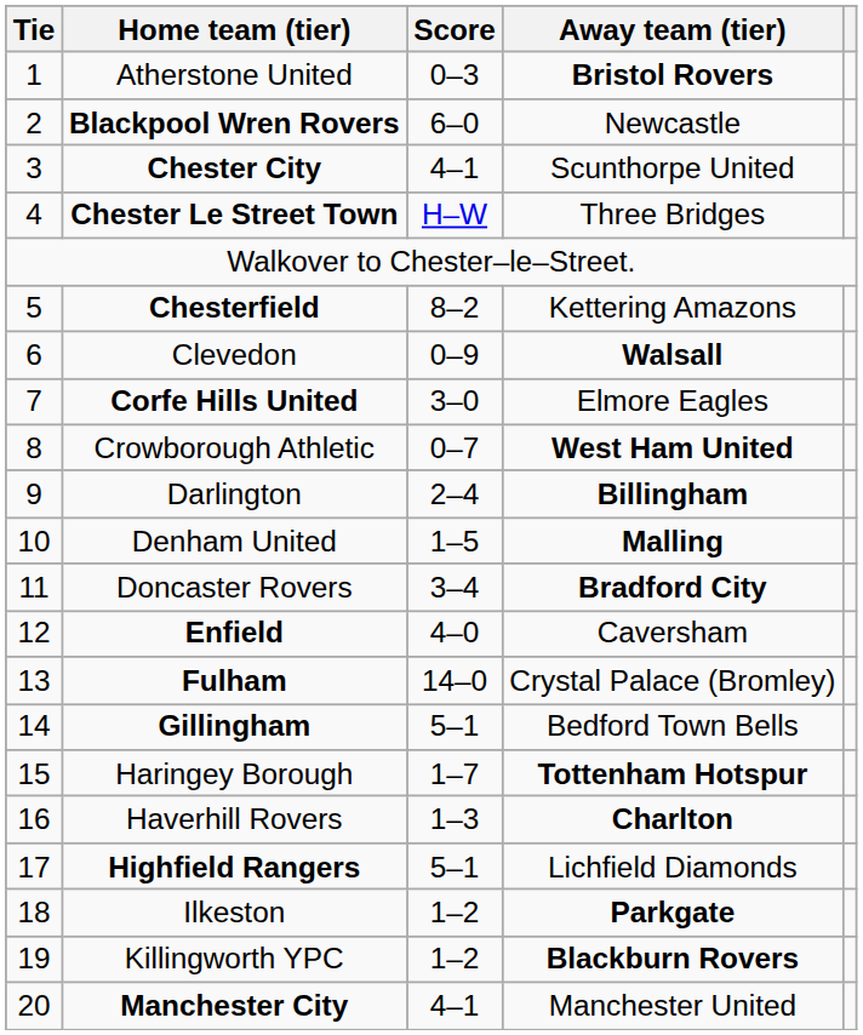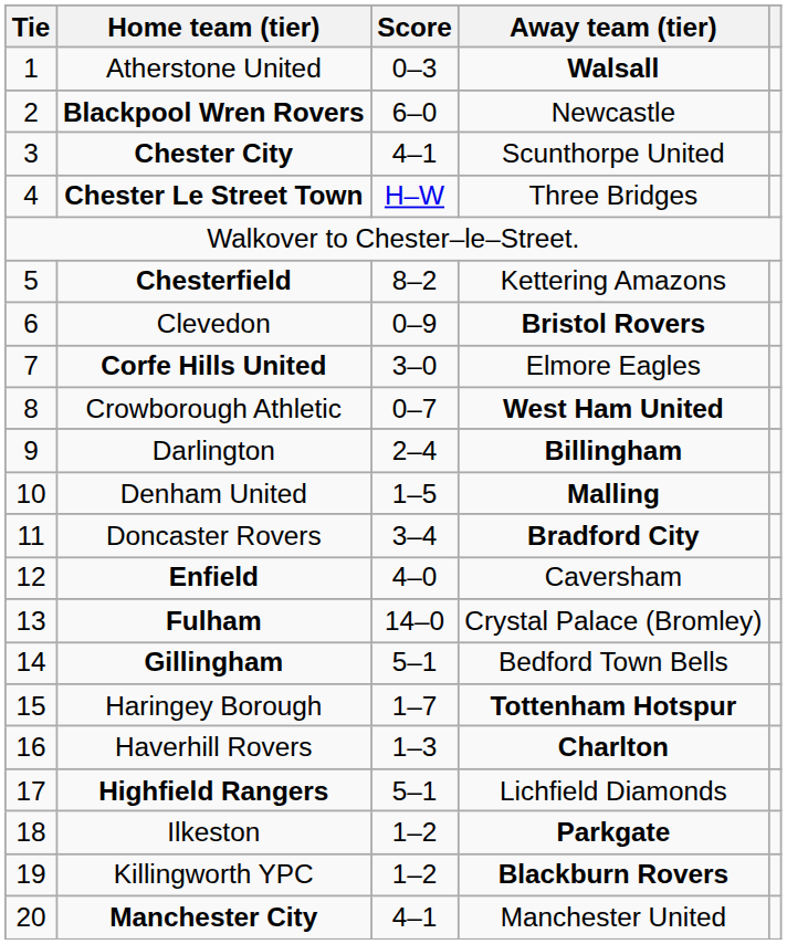 <table class="wikitable" style="text-align:center; font-size:85%">
 <tr>
 <th>Tie</th>
 <th>Home team (tier)</th>
 <th>Score</th>
 <th>Away team (tier)</th>
 <th></th>
 </tr>
 <tr>
 <td align="center">1</td>
 <td>Atherstone United</td>
 <td align="center">0–3</td>
-<td><strong>Bristol Rovers</strong></td>
+<td><strong>Walsall</strong></td>
 <td></td>
 </tr>
 <tr>
 <td align="center">2</td>
 <td><strong>Blackpool Wren Rovers</strong></td>
 <td align="center">6–0</td>
 <td>Newcastle</td>
 <td></td>
 </tr>
 <tr>
 <td align="center">3</td>
 <td><strong>Chester City</strong></td>
 <td align="center">4–1</td>
 <td>Scunthorpe United</td>
 <td></td>
 </tr>
 <tr>
 <td align="center">4</td>
 <td><strong>Chester Le Street Town</strong></td>
 <td align="center"><a href='#'>H–W</a></td>
 <td>Three Bridges</td>
 <td></td>
 </tr>
 <tr>
 <td colspan="5" align="center">Walkover to Chester–le–Street.</td>
 </tr>
 <tr>
 <td align="center">5</td>
 <td><strong>Chesterfield</strong></td>
 <td align="center">8–2</td>
 <td>Kettering Amazons</td>
 <td></td>
 </tr>
 <tr>
 <td align="center">6</td>
 <td>Clevedon</td>
 <td align="center">0–9</td>
-<td><strong>Walsall</strong></td>
+<td><strong>Bristol Rovers</strong></td>
 <td></td>
 </tr>
 <tr>
 <td align="center">7</td>
 <td><strong>Corfe Hills United</strong></td>
 <td align="center">3–0</td>
 <td>Elmore Eagles</td>
 <td></td>
 </tr>
 <tr>
 <td align="center">8</td>
 <td>Crowborough Athletic</td>
 <td align="center">0–7</td>
 <td><strong>West Ham United</strong></td>
 <td></td>
 </tr>
 <tr>
 <td align="center">9</td>
 <td>Darlington</td>
 <td align="center">2–4</td>
 <td><strong>Billingham</strong></td>
 <td></td>
 </tr>
 <tr>
 <td align="center">10</td>
 <td>Denham United</td>
 <td align="center">1–5</td>
 <td><strong>Malling</strong></td>
 <td></td>
 </tr>
 <tr>
 <td align="center">11</td>
 <td>Doncaster Rovers</td>
 <td align="center">3–4</td>
 <td><strong>Bradford City</strong></td>
 <td></td>
 </tr>
 <tr>
 <td align="center">12</td>
 <td><strong>Enfield</strong></td>
 <td align="center">4–0</td>
 <td>Caversham</td>
 <td></td>
 </tr>
 <tr>
 <td align="center">13</td>
 <td><strong>Fulham</strong></td>
 <td align="center">14–0</td>
 <td>Crystal Palace (Bromley)</td>
 <td></td>
 </tr>
 <tr>
 <td align="center">14</td>
 <td><strong>Gillingham</strong></td>
 <td align="center">5–1</td>
 <td>Bedford Town Bells</td>
 <td></td>
 </tr>
 <tr>
 <td align="center">15</td>
 <td>Haringey Borough</td>
 <td align="center">1–7</td>
 <td><strong>Tottenham Hotspur</strong></td>
 <td></td>
 </tr>
 <tr>
 <td align="center">16</td>
 <td>Haverhill Rovers</td>
 <td align="center">1–3</td>
 <td><strong>Charlton</strong></td>
 <td></td>
 </tr>
 <tr>
 <td align="center">17</td>
 <td><strong>Highfield Rangers</strong></td>
 <td align="center">5–1</td>
 <td>Lichfield Diamonds</td>
 <td></td>
 </tr>
 <tr>
 <td align="center">18</td>
 <td>Ilkeston</td>
 <td align="center">1–2</td>
 <td><strong>Parkgate</strong></td>
 <td></td>
 </tr>
 <tr>
 <td align="center">19</td>
 <td>Killingworth YPC</td>
 <td align="center">1–2</td>
 <td><strong>Blackburn Rovers</strong></td>
 <td></td>
 </tr>
 <tr>
 <td align="center">20</td>
 <td><strong>Manchester City</strong></td>
 <td align="center">4–1</td>
 <td>Manchester United</td>
 <td></td>
 </tr>
 </table>
